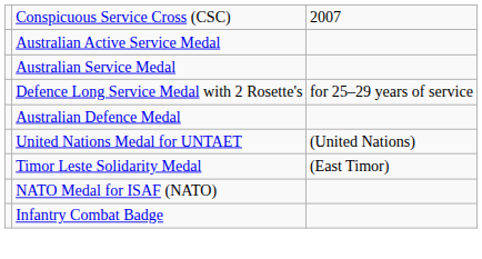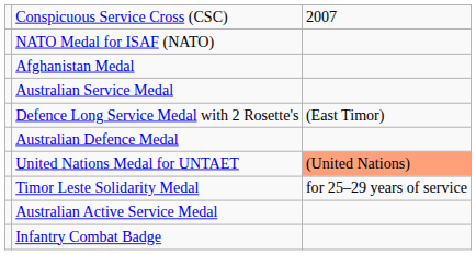 <table class="wikitable">
 <tr>
 <td></td>
 <td><a href='#'>Conspicuous Service Cross</a> (CSC)</td>
 <td>2007</td>
 </tr>
 <tr>
 <td></td>
-<td><a href='#'>Australian Active Service Medal</a></td>
+<td><a href='#'>NATO Medal for ISAF</a> (NATO)</td>
+<td></td>
+</tr>
+<tr>
+<td></td>
+<td><a href='#'>Afghanistan Medal</a></td>
 <td></td>
 </tr>
 <tr>
 <td></td>
 <td><a href='#'>Australian Service Medal</a></td>
 <td></td>
 </tr>
 <tr>
 <td></td>
 <td><a href='#'>Defence Long Service Medal</a> with 2 Rosette's</td>
-<td>for 25–29 years of service</td>
+<td>(East Timor)</td>
 </tr>
 <tr>
 <td></td>
 <td><a href='#'>Australian Defence Medal</a></td>
 <td></td>
 </tr>
 <tr>
 <td></td>
 <td><a href='#'>United Nations Medal for UNTAET</a></td>
-<td>(United Nations)</td>
+<td style="background: lightsalmon;">(United Nations)</td>
 </tr>
 <tr>
 <td></td>
 <td><a href='#'>Timor Leste Solidarity Medal</a></td>
-<td>(East Timor)</td>
+<td>for 25–29 years of service</td>
 </tr>
 <tr>
 <td></td>
-<td><a href='#'>NATO Medal for ISAF</a> (NATO)</td>
+<td><a href='#'>Australian Active Service Medal</a></td>
 <td></td>
 </tr>
 <tr>
 <td></td>
 <td><a href='#'>Infantry Combat Badge</a></td>
 <td></td>
 </tr>
 </table>
